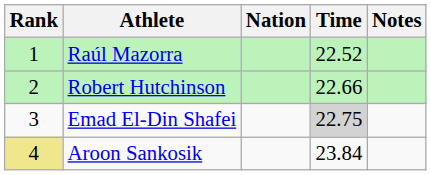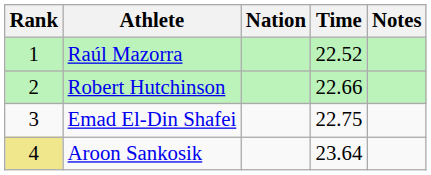 <table class="wikitable sortable" style="text-align:center">
 <tr>
 <th>Rank</th>
 <th>Athlete</th>
 <th>Nation</th>
 <th>Time</th>
 <th>Notes</th>
 </tr>
 <tr bgcolor=bbf3bb>
 <td>1</td>
 <td align=left><a href='#'>Raúl Mazorra</a></td>
 <td align=left></td>
 <td>22.52</td>
 <td></td>
 </tr>
 <tr bgcolor=bbf3bb>
 <td>2</td>
 <td align=left><a href='#'>Robert Hutchinson</a></td>
 <td align=left></td>
 <td>22.66</td>
 <td></td>
 </tr>
 <tr>
 <td>3</td>
 <td align=left><a href='#'>Emad El-Din Shafei</a></td>
 <td align=left></td>
-<td style="background: lightgrey;">22.75</td>
+<td>22.75</td>
 <td></td>
 </tr>
 <tr>
 <td style="background: khaki;">4</td>
 <td align=left><a href='#'>Aroon Sankosik</a></td>
 <td align=left></td>
-<td>23.84</td>
+<td>23.64</td>
 <td></td>
 </tr>
 </table>
